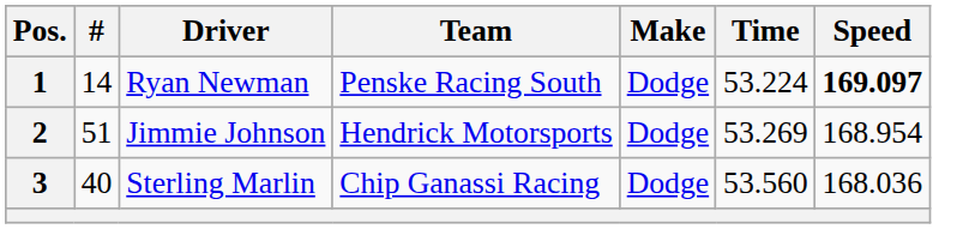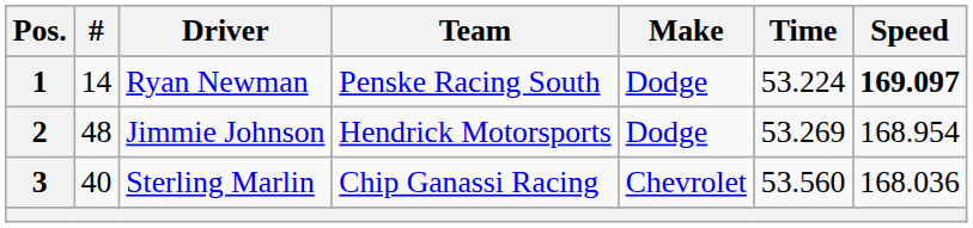 <table class="wikitable" style="font-size:95%">
 <tr>
 <th>Pos.</th>
 <th>#</th>
 <th>Driver</th>
 <th>Team</th>
 <th>Make</th>
 <th>Time</th>
 <th>Speed</th>
 </tr>
 <tr>
 <th>1</th>
 <td>14</td>
 <td><a href='#'>Ryan Newman</a></td>
 <td><a href='#'>Penske Racing South</a></td>
 <td><a href='#'>Dodge</a></td>
 <td>53.224</td>
 <td><strong>169.097</strong></td>
 </tr>
 <tr>
 <th>2</th>
-<td>51</td>
+<td>48</td>
 <td><a href='#'>Jimmie Johnson</a></td>
 <td><a href='#'>Hendrick Motorsports</a></td>
 <td><a href='#'>Dodge</a></td>
 <td>53.269</td>
 <td>168.954</td>
 </tr>
 <tr>
 <th>3</th>
 <td>40</td>
 <td><a href='#'>Sterling Marlin</a></td>
 <td><a href='#'>Chip Ganassi Racing</a></td>
-<td><a href='#'>Dodge</a></td>
+<td><a href='#'>Chevrolet</a></td>
 <td>53.560</td>
 <td>168.036</td>
 </tr>
 <tr>
 <th colspan="7"></th>
 </tr>
 </table>
